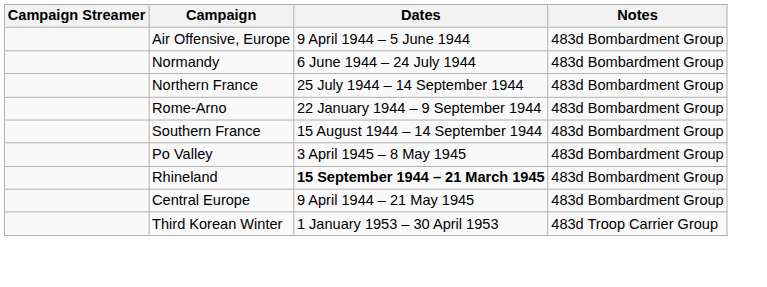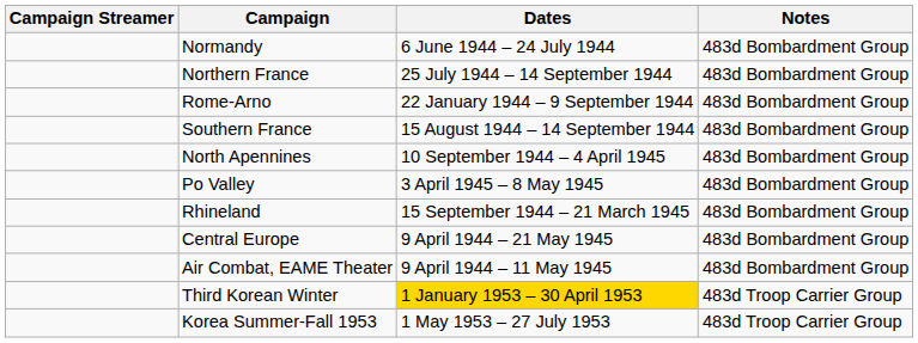 <table class="wikitable">
 <tr style="background:#efefef;">
 <th>Campaign Streamer</th>
 <th>Campaign</th>
 <th>Dates</th>
 <th>Notes</th>
-</tr>
-<tr>
-<td></td>
-<td>Air Offensive, Europe</td>
-<td>9 April 1944 – 5 June 1944</td>
-<td>483d Bombardment Group</td>
 </tr>
 <tr>
 <td></td>
 <td>Normandy</td>
 <td>6 June 1944 – 24 July 1944</td>
 <td>483d Bombardment Group</td>
 </tr>
 <tr>
 <td></td>
 <td>Northern France</td>
 <td>25 July 1944 – 14 September 1944</td>
 <td>483d Bombardment Group</td>
 </tr>
 <tr>
 <td></td>
 <td>Rome-Arno</td>
 <td>22 January 1944 – 9 September 1944</td>
 <td>483d Bombardment Group</td>
 </tr>
 <tr>
 <td></td>
 <td>Southern France</td>
 <td>15 August 1944 – 14 September 1944</td>
 <td>483d Bombardment Group</td>
 </tr>
 <tr>
 <td></td>
+<td>North Apennines</td>
+<td>10 September 1944 – 4 April 1945</td>
+<td>483d Bombardment Group</td>
+</tr>
+<tr>
+<td></td>
 <td>Po Valley</td>
 <td>3 April 1945 – 8 May 1945</td>
 <td>483d Bombardment Group</td>
 </tr>
 <tr>
 <td></td>
 <td>Rhineland</td>
-<td><strong>15 September 1944 – 21 March 1945</strong></td>
+<td>15 September 1944 – 21 March 1945</td>
 <td>483d Bombardment Group</td>
 </tr>
 <tr>
 <td></td>
 <td>Central Europe</td>
 <td>9 April 1944 – 21 May 1945</td>
 <td>483d Bombardment Group</td>
 </tr>
 <tr>
 <td></td>
+<td>Air Combat, EAME Theater</td>
+<td>9 April 1944 – 11 May 1945</td>
+<td>483d Bombardment Group</td>
+</tr>
+<tr>
+<td></td>
 <td>Third Korean Winter</td>
-<td>1 January 1953 – 30 April 1953</td>
+<td style="background: gold;">1 January 1953 – 30 April 1953</td>
+<td>483d Troop Carrier Group</td>
+</tr>
+<tr>
+<td></td>
+<td>Korea Summer-Fall 1953</td>
+<td>1 May 1953 – 27 July 1953</td>
 <td>483d Troop Carrier Group</td>
 </tr>
 </table>
